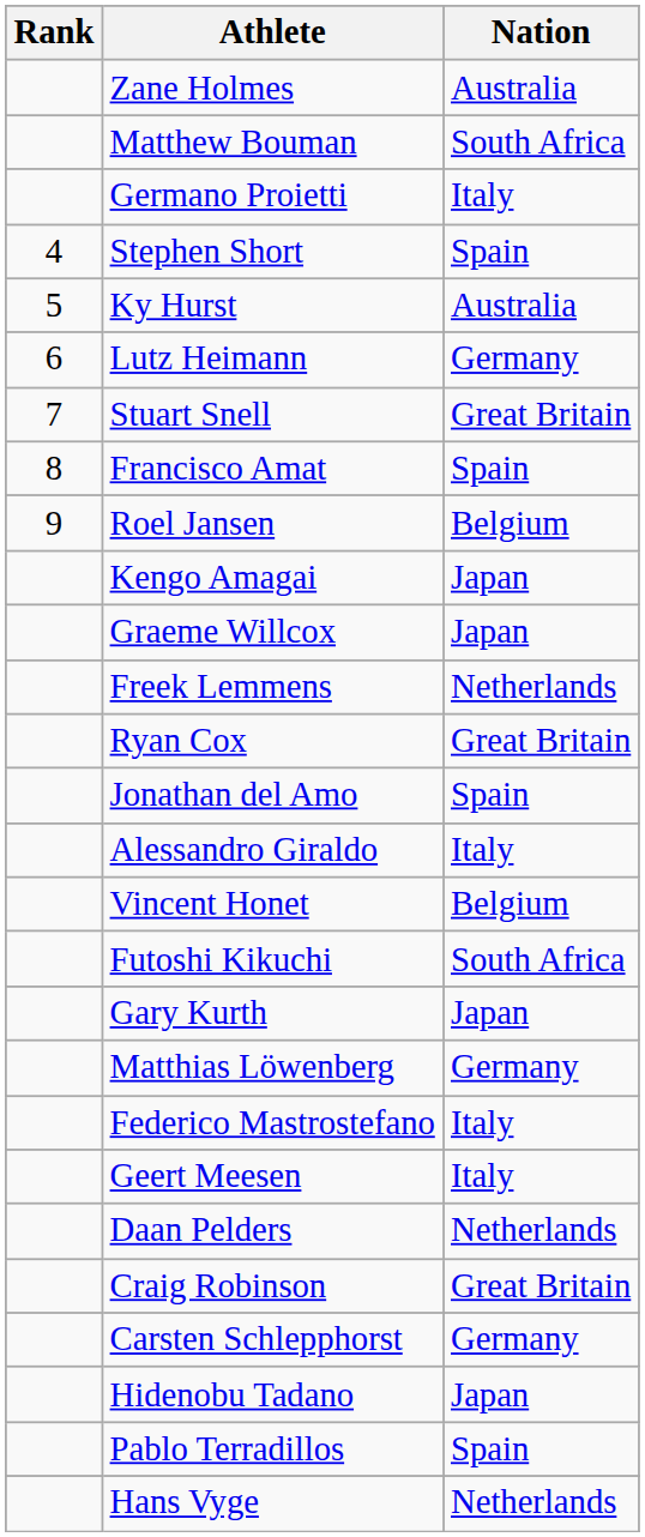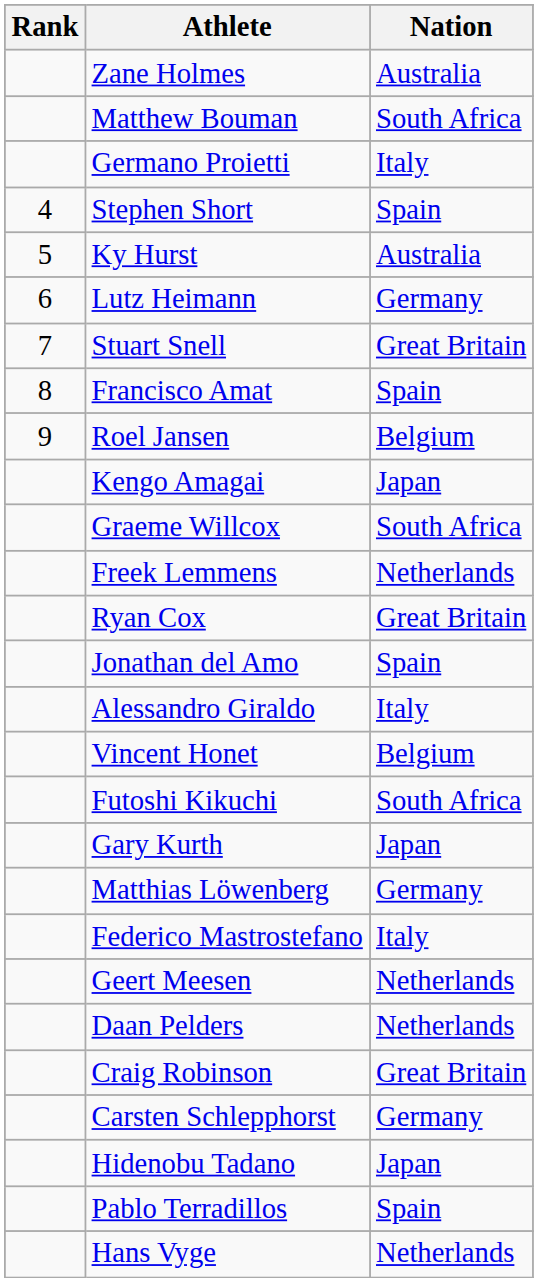 <table class="wikitable sortable" style="text-align:center">
 <tr>
 <th>Rank</th>
 <th>Athlete</th>
 <th>Nation</th>
 </tr>
 <tr>
 <td></td>
 <td align=left><a href='#'>Zane Holmes</a></td>
 <td align=left> <a href='#'>Australia</a></td>
 </tr>
 <tr>
 <td></td>
 <td align=left><a href='#'>Matthew Bouman</a></td>
 <td align=left> <a href='#'>South Africa</a></td>
 </tr>
 <tr>
 <td></td>
 <td align=left><a href='#'>Germano Proietti</a></td>
 <td align=left> <a href='#'>Italy</a></td>
 </tr>
 <tr>
 <td>4</td>
 <td align=left><a href='#'>Stephen Short</a></td>
 <td align=left> <a href='#'>Spain</a></td>
 </tr>
 <tr>
 <td>5</td>
 <td align=left><a href='#'>Ky Hurst</a></td>
 <td align=left> <a href='#'>Australia</a></td>
 </tr>
 <tr>
 <td>6</td>
 <td align=left><a href='#'>Lutz Heimann</a></td>
 <td align=left> <a href='#'>Germany</a></td>
 </tr>
 <tr>
 <td>7</td>
 <td align=left><a href='#'>Stuart Snell</a></td>
 <td align=left> <a href='#'>Great Britain</a></td>
 </tr>
 <tr>
 <td>8</td>
 <td align=left><a href='#'>Francisco Amat</a></td>
 <td align=left> <a href='#'>Spain</a></td>
 </tr>
 <tr>
 <td>9</td>
 <td align=left><a href='#'>Roel Jansen</a></td>
 <td align=left> <a href='#'>Belgium</a></td>
 </tr>
 <tr>
 <td></td>
 <td align=left><a href='#'>Kengo Amagai</a></td>
 <td align=left> <a href='#'>Japan</a></td>
 </tr>
 <tr>
 <td></td>
 <td align=left><a href='#'>Graeme Willcox</a></td>
-<td align=left> <a href='#'>Japan</a></td>
+<td align=left> <a href='#'>South Africa</a></td>
 </tr>
 <tr>
 <td></td>
 <td align=left><a href='#'>Freek Lemmens</a></td>
 <td align=left> <a href='#'>Netherlands</a></td>
 </tr>
 <tr>
 <td></td>
 <td align=left><a href='#'>Ryan Cox</a></td>
 <td align=left> <a href='#'>Great Britain</a></td>
 </tr>
 <tr>
 <td></td>
 <td align=left><a href='#'>Jonathan del Amo</a></td>
 <td align=left> <a href='#'>Spain</a></td>
 </tr>
 <tr>
 <td></td>
 <td align=left><a href='#'>Alessandro Giraldo</a></td>
 <td align=left> <a href='#'>Italy</a></td>
 </tr>
 <tr>
 <td></td>
 <td align=left><a href='#'>Vincent Honet</a></td>
 <td align=left> <a href='#'>Belgium</a></td>
 </tr>
 <tr>
 <td></td>
 <td align=left><a href='#'>Futoshi Kikuchi</a></td>
 <td align=left> <a href='#'>South Africa</a></td>
 </tr>
 <tr>
 <td></td>
 <td align=left><a href='#'>Gary Kurth</a></td>
 <td align=left> <a href='#'>Japan</a></td>
 </tr>
 <tr>
 <td></td>
 <td align=left><a href='#'>Matthias Löwenberg</a></td>
 <td align=left> <a href='#'>Germany</a></td>
 </tr>
 <tr>
 <td></td>
 <td align=left><a href='#'>Federico Mastrostefano</a></td>
 <td align=left> <a href='#'>Italy</a></td>
 </tr>
 <tr>
 <td></td>
 <td align=left><a href='#'>Geert Meesen</a></td>
-<td align=left> <a href='#'>Italy</a></td>
+<td align=left> <a href='#'>Netherlands</a></td>
 </tr>
 <tr>
 <td></td>
 <td align=left><a href='#'>Daan Pelders</a></td>
 <td align=left> <a href='#'>Netherlands</a></td>
 </tr>
 <tr>
 <td></td>
 <td align=left><a href='#'>Craig Robinson</a></td>
 <td align=left> <a href='#'>Great Britain</a></td>
 </tr>
 <tr>
 <td></td>
 <td align=left><a href='#'>Carsten Schlepphorst</a></td>
 <td align=left> <a href='#'>Germany</a></td>
 </tr>
 <tr>
 <td></td>
 <td align=left><a href='#'>Hidenobu Tadano</a></td>
 <td align=left> <a href='#'>Japan</a></td>
 </tr>
 <tr>
 <td></td>
 <td align=left><a href='#'>Pablo Terradillos</a></td>
 <td align=left> <a href='#'>Spain</a></td>
 </tr>
 <tr>
 <td></td>
 <td align=left><a href='#'>Hans Vyge</a></td>
 <td align=left> <a href='#'>Netherlands</a></td>
 </tr>
 </table>
